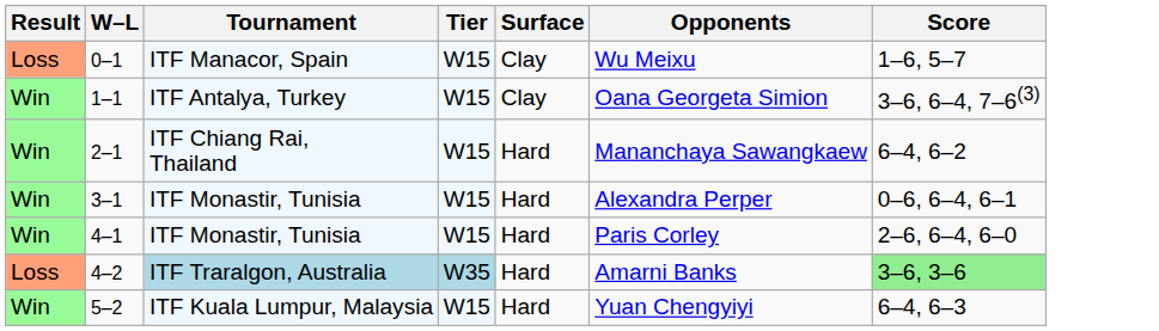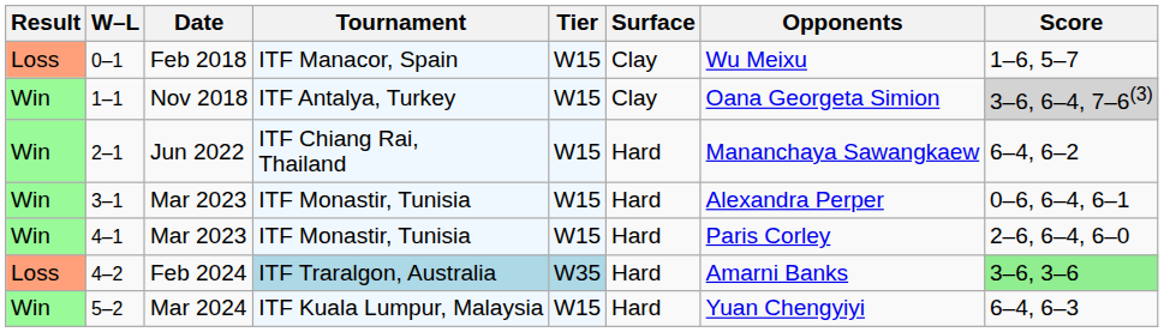 <table class="sortable wikitable">
 <tr>
 <th>Result</th>
 <th class="unsortable">W–L</th>
+<th>Date</th>
 <th>Tournament</th>
 <th>Tier</th>
 <th>Surface</th>
 <th>Opponents</th>
 <th class="unsortable">Score</th>
 </tr>
 <tr>
 <td style="background:#FFA07A">Loss</td>
 <td><small>0–1</small></td>
+<td>Feb 2018</td>
 <td style="background:#f0f8ff;">ITF Manacor, Spain</td>
 <td style="background:#f0f8ff;">W15</td>
 <td>Clay</td>
 <td> <a href='#'>Wu Meixu</a></td>
 <td>1–6, 5–7</td>
 </tr>
 <tr>
 <td style="background:#98fb98">Win</td>
 <td><small>1–1</small></td>
+<td>Nov 2018</td>
 <td style="background:#f0f8ff;">ITF Antalya, Turkey</td>
 <td style="background:#f0f8ff;">W15</td>
 <td>Clay</td>
 <td> <a href='#'>Oana Georgeta Simion</a></td>
-<td>3–6, 6–4, 7–6<sup>(3)</sup></td>
+<td style="background: lightgrey;">3–6, 6–4, 7–6<sup>(3)</sup></td>
 </tr>
 <tr>
 <td style="background:#98fb98">Win</td>
 <td><small>2–1</small></td>
+<td>Jun 2022</td>
 <td style="background:#f0f8ff;">ITF Chiang Rai, <br>Thailand</td>
 <td style="background:#f0f8ff;">W15</td>
 <td>Hard</td>
 <td> <a href='#'>Mananchaya Sawangkaew</a></td>
 <td>6–4, 6–2</td>
 </tr>
 <tr>
 <td style="background:#98fb98">Win</td>
 <td><small>3–1</small></td>
+<td>Mar 2023</td>
 <td style="background:#f0f8ff;">ITF Monastir, Tunisia</td>
 <td style="background:#f0f8ff;">W15</td>
 <td>Hard</td>
 <td> <a href='#'>Alexandra Perper</a></td>
 <td>0–6, 6–4, 6–1</td>
 </tr>
 <tr>
 <td style="background:#98fb98">Win</td>
 <td><small>4–1</small></td>
+<td>Mar 2023</td>
 <td style="background:#f0f8ff;">ITF Monastir, Tunisia</td>
 <td style="background:#f0f8ff;">W15</td>
 <td>Hard</td>
 <td> <a href='#'>Paris Corley</a></td>
 <td>2–6, 6–4, 6–0</td>
 </tr>
 <tr>
 <td style="background:#FFA07A">Loss</td>
 <td><small>4–2</small></td>
+<td>Feb 2024</td>
 <td style="background:lightblue;">ITF Traralgon, Australia</td>
 <td style="background:lightblue;">W35</td>
 <td>Hard</td>
 <td> <a href='#'>Amarni Banks</a></td>
 <td style="background: lightgreen;">3–6, 3–6</td>
 </tr>
 <tr>
 <td style="background:#98fb98">Win</td>
 <td><small>5–2</small></td>
+<td>Mar 2024</td>
 <td style="background:#f0f8ff;">ITF Kuala Lumpur, Malaysia</td>
 <td style="background:#f0f8ff;">W15</td>
 <td>Hard</td>
 <td> <a href='#'>Yuan Chengyiyi</a></td>
 <td>6–4, 6–3</td>
 </tr>
 </table>
